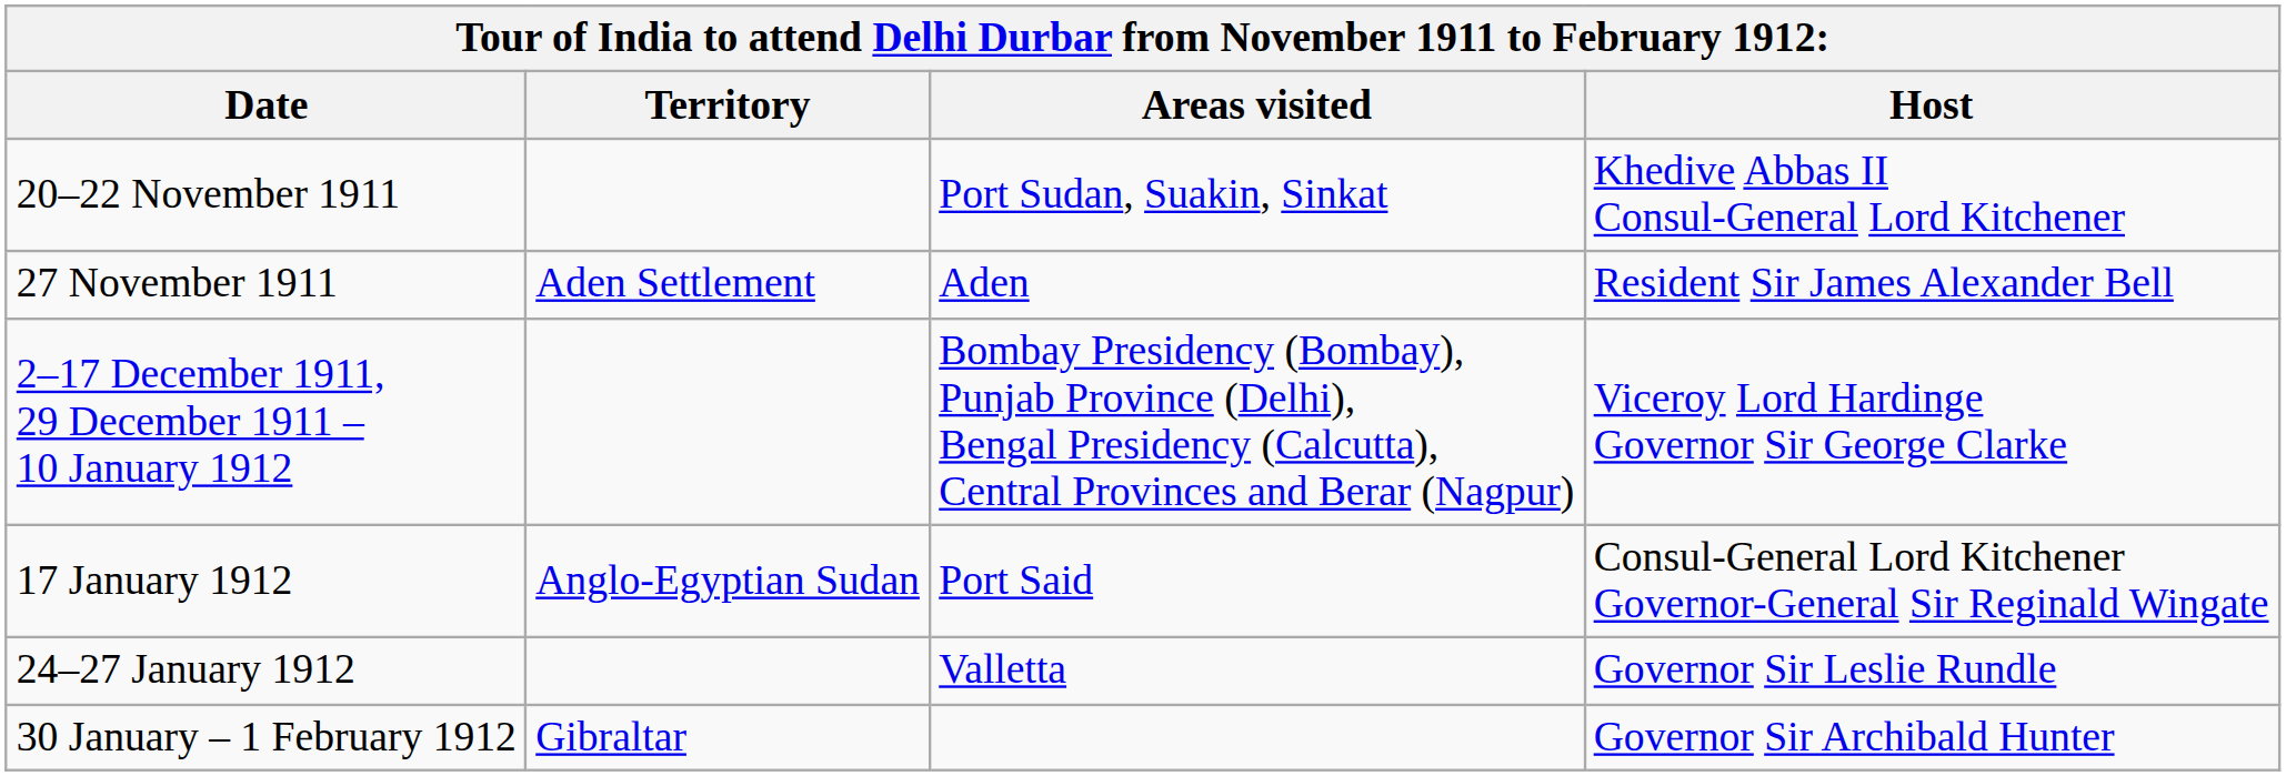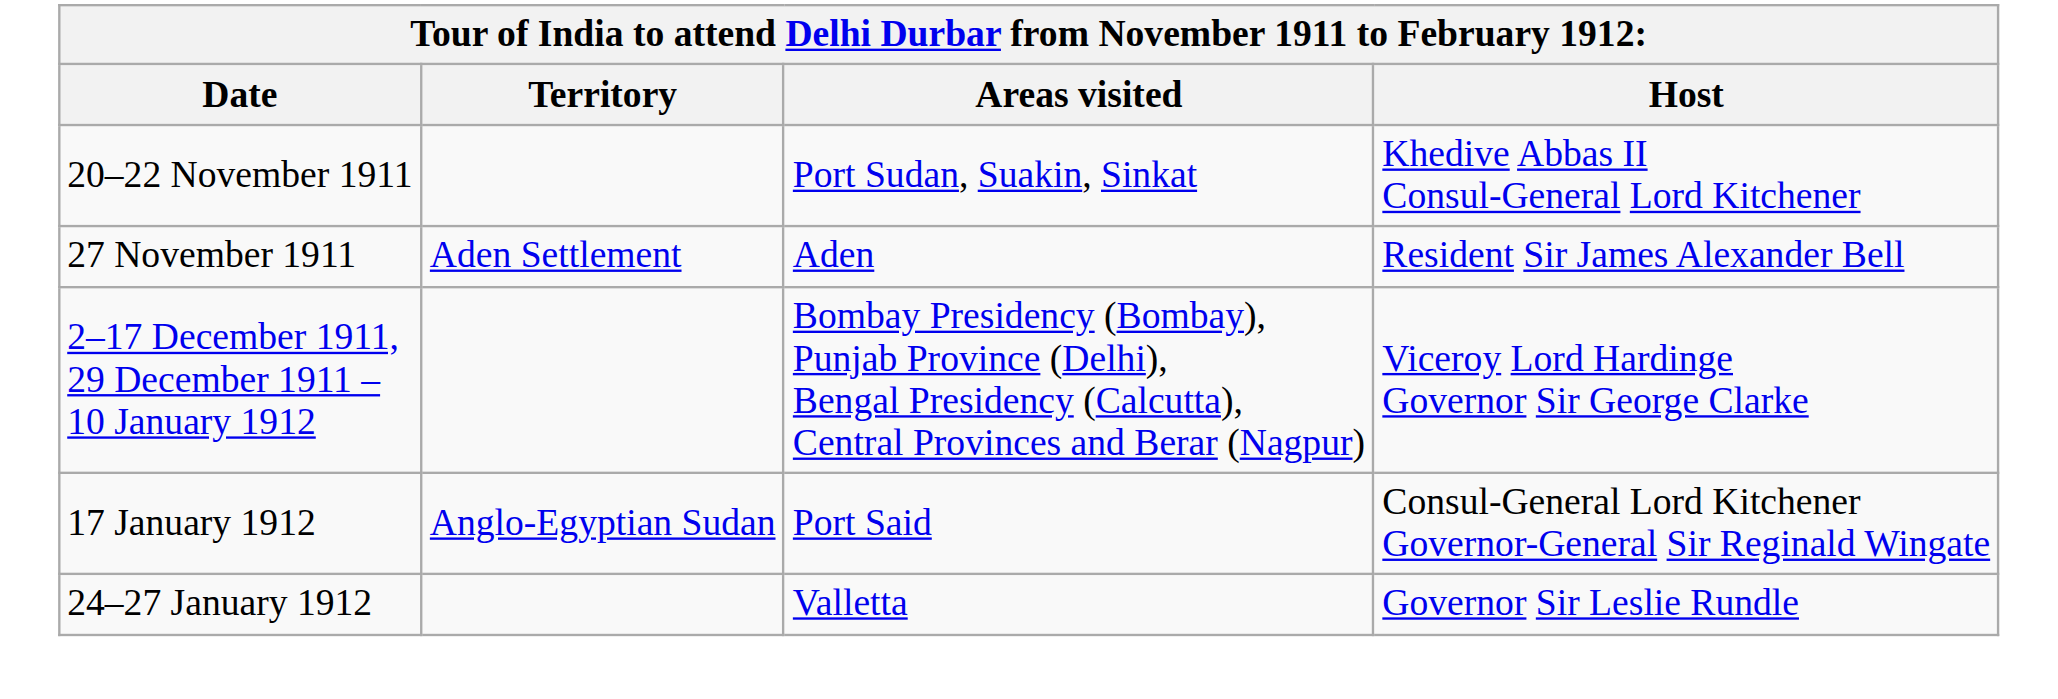 <table class="wikitable sortable" border="1" style="margin: 1em auto 1em auto">
 <tr>
 <th colspan=4>Tour of India to attend <a href='#'>Delhi Durbar</a> from November 1911 to February 1912:</th>
 </tr>
 <tr>
 <th class="unsortable">Date</th>
 <th>Territory</th>
 <th>Areas visited</th>
 <th>Host</th>
 </tr>
 <tr>
 <td nowrap>20–22 November 1911</td>
 <td></td>
 <td><a href='#'>Port Sudan</a>, <a href='#'>Suakin</a>, <a href='#'>Sinkat</a></td>
 <td><a href='#'>Khedive</a> <a href='#'>Abbas II</a><br><a href='#'>Consul-General</a> <a href='#'>Lord Kitchener</a></td>
 </tr>
 <tr>
 <td nowrap>27 November 1911</td>
 <td> <a href='#'>Aden Settlement</a></td>
 <td><a href='#'>Aden</a></td>
 <td><a href='#'>Resident</a> <a href='#'>Sir James Alexander Bell</a></td>
 </tr>
 <tr>
 <td nowrap><a href='#'>2–17 December 1911, <br>29 December 1911 – <br>10 January 1912</a><br></td>
 <td></td>
 <td><a href='#'>Bombay Presidency</a> (<a href='#'>Bombay</a>), <br><a href='#'>Punjab Province</a> (<a href='#'>Delhi</a>), <br><a href='#'>Bengal Presidency</a> (<a href='#'>Calcutta</a>), <br><a href='#'>Central Provinces and Berar</a> (<a href='#'>Nagpur</a>)</td>
 <td><a href='#'>Viceroy</a> <a href='#'>Lord Hardinge</a><br><a href='#'>Governor</a> <a href='#'>Sir George Clarke</a></td>
 </tr>
 <tr>
 <td nowrap>17 January 1912</td>
 <td> <a href='#'>Anglo-Egyptian Sudan</a></td>
 <td><a href='#'>Port Said</a></td>
 <td>Consul-General Lord Kitchener<br><a href='#'>Governor-General</a> <a href='#'>Sir Reginald Wingate</a></td>
 </tr>
 <tr>
 <td nowrap>24–27 January 1912</td>
 <td></td>
 <td><a href='#'>Valletta</a></td>
 <td><a href='#'>Governor</a> <a href='#'>Sir Leslie Rundle</a></td>
 </tr>
-<tr>
-<td nowrap>30 January – 1 February 1912<br></td>
-<td> <a href='#'>Gibraltar</a></td>
-<td></td>
-<td><a href='#'>Governor</a> <a href='#'>Sir Archibald Hunter</a></td>
-</tr>
 </table>
